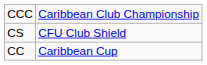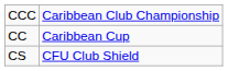 <table class="wikitable" style="font-size:90%;">
 <tr>
 <td>CCC</td>
 <td><a href='#'>Caribbean Club Championship</a></td>
 </tr>
 <tr>
+<td>CC</td>
+<td><a href='#'>Caribbean Cup</a></td>
+</tr>
+<tr>
 <td>CS</td>
 <td><a href='#'>CFU Club Shield</a></td>
 </tr>
-<tr>
-<td>CC</td>
-<td><a href='#'>Caribbean Cup</a></td>
-</tr>
 </table>
